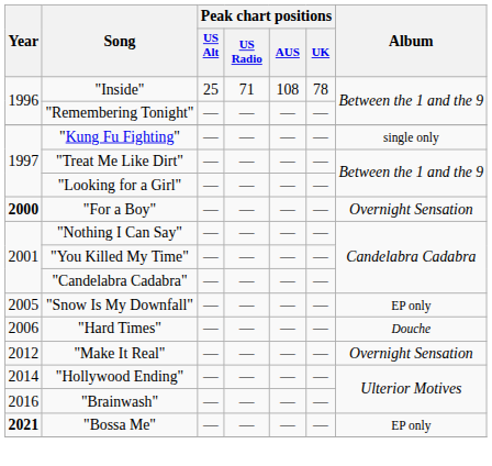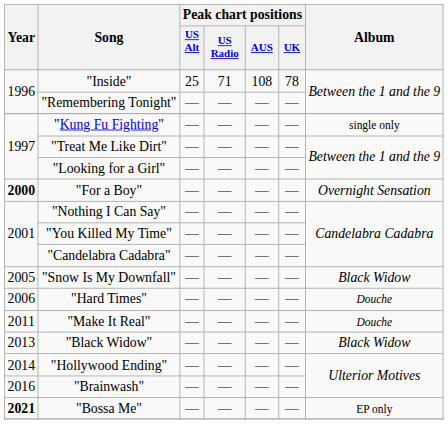 <table class="wikitable" style="text-align:center;">
 <tr>
 <th scope="col" rowspan="2">Year</th>
 <th scope="col" rowspan="2">Song</th>
 <th scope="col" colspan="4">Peak chart positions</th>
 <th scope="col" rowspan="2">Album</th>
 </tr>
 <tr>
 <th scope="col" style="font-size:80%;"><a href='#'>US<br>Alt</a><br><br></th>
 <th scope="col" style="font-size:80%;"><a href='#'>US<br>Radio</a><br></th>
 <th scope="col" style="font-size:80%;"><a href='#'>AUS</a><br></th>
 <th scope="col" style="font-size:80%;"><a href='#'>UK</a><br></th>
 </tr>
 <tr>
 <td rowspan="2">1996</td>
 <td>"Inside"</td>
 <td>25</td>
 <td>71</td>
 <td>108</td>
 <td>78</td>
 <td rowspan="2"><em>Between the 1 and the 9</em></td>
 </tr>
 <tr>
 <td>"Remembering Tonight"</td>
 <td>—</td>
 <td>—</td>
 <td>—</td>
 <td>—</td>
 </tr>
 <tr>
 </tr>
 <tr>
 <td rowspan="3">1997</td>
 <td>"<a href='#'>Kung Fu Fighting</a>"</td>
 <td>—</td>
 <td>—</td>
 <td>—</td>
 <td>—</td>
 <td><small>single only</small></td>
 </tr>
 <tr>
 <td>"Treat Me Like Dirt"</td>
 <td>—</td>
 <td>—</td>
 <td>—</td>
 <td>—</td>
 <td rowspan="2"><em>Between the 1 and the 9</em></td>
 </tr>
 <tr>
 <td>"Looking for a Girl"</td>
 <td>—</td>
 <td>—</td>
 <td>—</td>
 <td>—</td>
 </tr>
 <tr>
 <td><strong>2000</strong></td>
 <td>"For a Boy"</td>
 <td>—</td>
 <td>—</td>
 <td>—</td>
 <td>—</td>
 <td><em>Overnight Sensation</em></td>
 </tr>
 <tr>
 <td rowspan="3">2001</td>
 <td>"Nothing I Can Say"</td>
 <td>—</td>
 <td>—</td>
 <td>—</td>
 <td>—</td>
 <td rowspan="3"><em>Candelabra Cadabra</em></td>
 </tr>
 <tr>
 <td>"You Killed My Time"</td>
 <td>—</td>
 <td>—</td>
 <td>—</td>
 <td>—</td>
 </tr>
 <tr>
 <td>"Candelabra Cadabra"</td>
 <td>—</td>
 <td>—</td>
 <td>—</td>
 <td>—</td>
 </tr>
 <tr>
 <td>2005</td>
 <td>"Snow Is My Downfall"</td>
 <td>—</td>
 <td>—</td>
 <td>—</td>
 <td>—</td>
-<td><small>EP only</small></td>
+<td><em>Black Widow</em></td>
 </tr>
 <tr>
 <td>2006</td>
 <td>"Hard Times"</td>
 <td>—</td>
 <td>—</td>
 <td>—</td>
 <td>—</td>
 <td><small><em>Douche</em></small></td>
 </tr>
 <tr>
-<td>2012</td>
+<td>2011</td>
 <td>"Make It Real"</td>
 <td>—</td>
 <td>—</td>
 <td>—</td>
 <td>—</td>
-<td><em>Overnight Sensation</em></td>
+<td><small><em>Douche</em></small></td>
+</tr>
+<tr>
+<td>2013</td>
+<td>"Black Widow"</td>
+<td>—</td>
+<td>—</td>
+<td>—</td>
+<td>—</td>
+<td><em>Black Widow</em></td>
 </tr>
 <tr>
 <td>2014</td>
 <td>"Hollywood Ending"</td>
 <td>—</td>
 <td>—</td>
 <td>—</td>
 <td>—</td>
 <td rowspan="2"><em>Ulterior Motives</em></td>
 </tr>
 <tr>
 <td>2016</td>
 <td>"Brainwash"</td>
 <td>—</td>
 <td>—</td>
 <td>—</td>
 <td>—</td>
 </tr>
 <tr>
 <td><strong>2021</strong></td>
 <td>"Bossa Me"</td>
 <td>—</td>
 <td>—</td>
 <td>—</td>
 <td>—</td>
 <td><small>EP only</small></td>
 </tr>
 <tr>
 </tr>
 </table>
